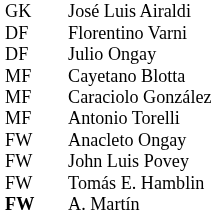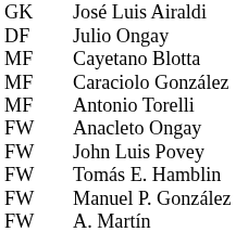 <table cellspacing="0" cellpadding="0" style="font-size:90%; margin:0.2em auto;">
 <tr>
 <th width="25"></th>
 <th width="25"></th>
 </tr>
 <tr>
 <td>GK</td>
 <td></td>
 <td> José Luis Airaldi</td>
-</tr>
-<tr>
-<td>DF</td>
-<td></td>
-<td> Florentino Varni</td>
 </tr>
 <tr>
 <td>DF</td>
 <td></td>
 <td> Julio Ongay</td>
 </tr>
 <tr>
 <td>MF</td>
 <td></td>
 <td> Cayetano Blotta</td>
 </tr>
 <tr>
 <td>MF</td>
 <td></td>
 <td> Caraciolo González</td>
 </tr>
 <tr>
 <td>MF</td>
 <td></td>
 <td> Antonio Torelli</td>
 </tr>
 <tr>
 <td>FW</td>
 <td></td>
 <td> Anacleto Ongay</td>
 </tr>
 <tr>
 <td>FW</td>
 <td></td>
 <td> John Luis Povey</td>
 </tr>
 <tr>
 <td>FW</td>
 <td></td>
 <td> Tomás E. Hamblin</td>
 </tr>
 <tr>
-<td><strong>FW</strong></td>
+<td>FW</td>
+<td></td>
+<td> Manuel P. González</td>
+</tr>
+<tr>
+<td>FW</td>
 <td></td>
 <td> A. Martín</td>
 </tr>
 </table>
